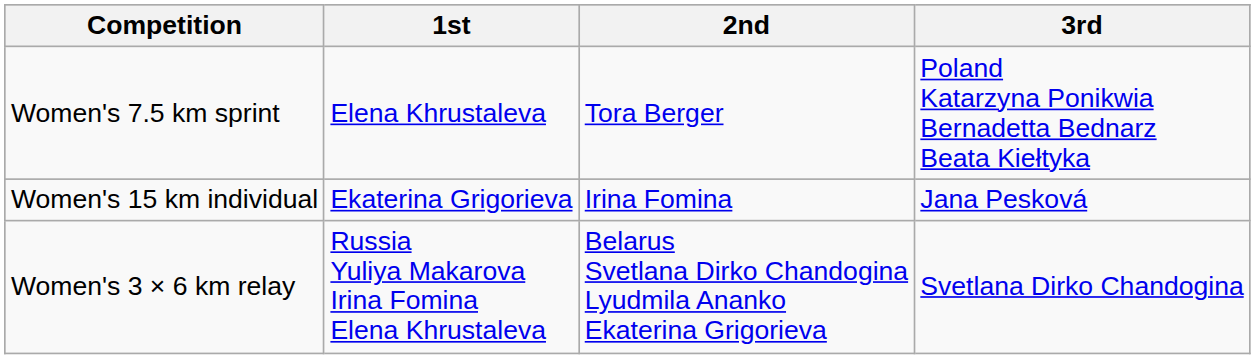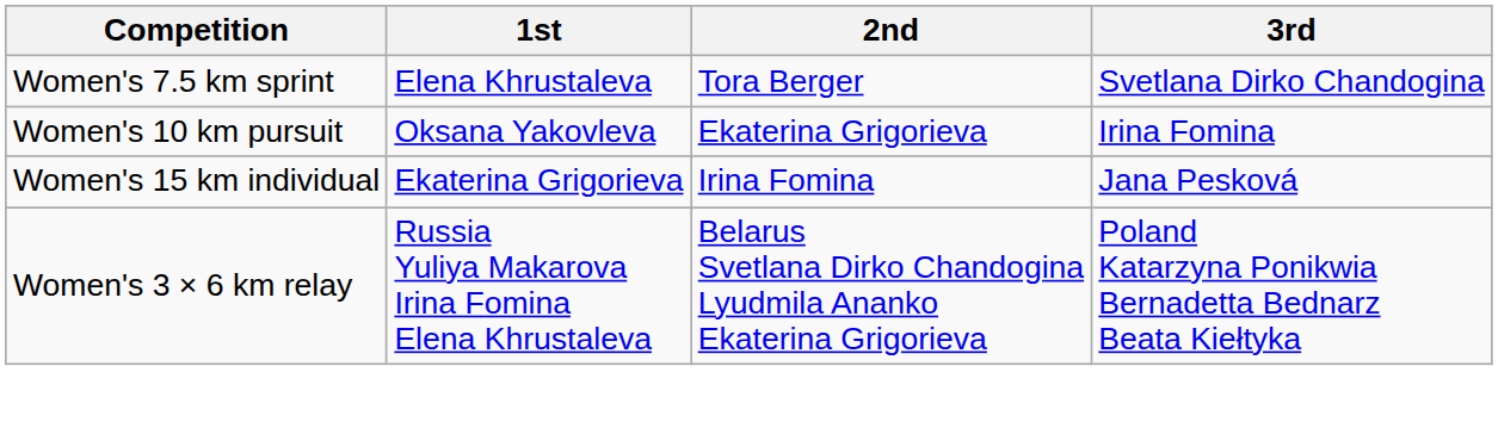 <table class="wikitable">
 <tr>
 <th>Competition</th>
 <th>1st</th>
 <th>2nd</th>
 <th>3rd</th>
 </tr>
 <tr>
 <td>Women's 7.5 km sprint</td>
 <td> <a href='#'>Elena Khrustaleva</a></td>
 <td> <a href='#'>Tora Berger</a></td>
-<td> <a href='#'>Poland</a><br><a href='#'>Katarzyna Ponikwia</a><br><a href='#'>Bernadetta Bednarz</a><br><a href='#'>Beata Kiełtyka</a></td>
+<td> <a href='#'>Svetlana Dirko Chandogina</a></td>
+</tr>
+<tr>
+<td>Women's 10 km pursuit</td>
+<td> <a href='#'>Oksana Yakovleva</a></td>
+<td> <a href='#'>Ekaterina Grigorieva</a></td>
+<td> <a href='#'>Irina Fomina</a></td>
 </tr>
 <tr>
 <td>Women's 15 km individual</td>
 <td> <a href='#'>Ekaterina Grigorieva</a></td>
 <td> <a href='#'>Irina Fomina</a></td>
 <td> <a href='#'>Jana Pesková</a></td>
 </tr>
 <tr>
 <td>Women's 3 × 6 km relay</td>
 <td> <a href='#'>Russia</a><br><a href='#'>Yuliya Makarova</a><br><a href='#'>Irina Fomina</a><br><a href='#'>Elena Khrustaleva</a></td>
 <td> <a href='#'>Belarus</a><br><a href='#'>Svetlana Dirko Chandogina</a><br><a href='#'>Lyudmila Ananko</a><br><a href='#'>Ekaterina Grigorieva</a></td>
-<td> <a href='#'>Svetlana Dirko Chandogina</a></td>
+<td> <a href='#'>Poland</a><br><a href='#'>Katarzyna Ponikwia</a><br><a href='#'>Bernadetta Bednarz</a><br><a href='#'>Beata Kiełtyka</a></td>
 </tr>
 </table>
